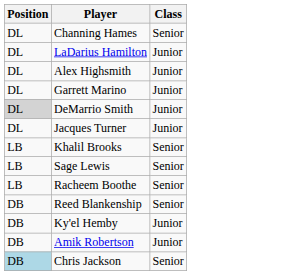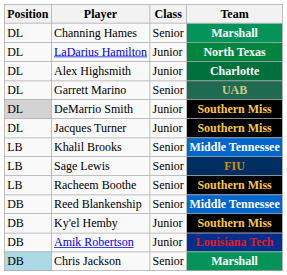 <table class="wikitable sortable">
 <tr>
 <th>Position</th>
 <th>Player</th>
 <th>Class</th>
+<th>Team</th>
 </tr>
 <tr>
 <td>DL</td>
 <td>Channing Hames</td>
 <td>Senior</td>
+<th style="background:#04945a; color:#FFFFFF;">Marshall</th>
 </tr>
 <tr>
 <td>DL</td>
 <td><a href='#'>LaDarius Hamilton</a></td>
 <td>Junior</td>
+<th style="background:#00853E; color:#FFFFFF;">North Texas</th>
 </tr>
 <tr>
 <td>DL</td>
 <td>Alex Highsmith</td>
 <td>Junior</td>
+<th style="background:#00703C; color:#FFFFFF;">Charlotte</th>
 </tr>
 <tr>
 <td>DL</td>
 <td>Garrett Marino</td>
-<td>Junior</td>
+<td>Senior</td>
+<th style="background:#1E6B52; color:#d2c780;">UAB</th>
 </tr>
 <tr>
 <td style="background: lightgrey;">DL</td>
 <td>DeMarrio Smith</td>
 <td>Junior</td>
+<th style="background:#000000; color:#FDC737;">Southern Miss</th>
 </tr>
 <tr>
 <td>DL</td>
 <td>Jacques Turner</td>
 <td>Junior</td>
+<th style="background:#000000; color:#FDC737;">Southern Miss</th>
 </tr>
 <tr>
 <td>LB</td>
 <td>Khalil Brooks</td>
 <td>Senior</td>
+<th style="background:#0066CC; color:#ffffff;">Middle Tennessee</th>
 </tr>
 <tr>
 <td>LB</td>
 <td>Sage Lewis</td>
 <td>Senior</td>
+<th style="background:#002d62; color:#c5960c;">FIU</th>
 </tr>
 <tr>
 <td>LB</td>
 <td>Racheem Boothe</td>
 <td>Senior</td>
+<th style="background:#000000; color:#FDC737;">Southern Miss</th>
 </tr>
 <tr>
 <td>DB</td>
 <td>Reed Blankenship</td>
 <td>Senior</td>
+<th style="background:#0066CC; color:#ffffff;">Middle Tennessee</th>
 </tr>
 <tr>
 <td>DB</td>
 <td>Ky'el Hemby</td>
 <td>Junior</td>
+<th style="background:#000000; color:#FDC737;">Southern Miss</th>
 </tr>
 <tr>
 <td>DB</td>
 <td><a href='#'>Amik Robertson</a></td>
 <td>Junior</td>
+<th style="background:#002F8B; color:#E31B23;">Louisiana Tech</th>
 </tr>
 <tr>
 <td style="background: lightblue;">DB</td>
 <td>Chris Jackson</td>
 <td>Senior</td>
+<th style="background:#04945a; color:#FFFFFF;">Marshall</th>
 </tr>
 </table>
